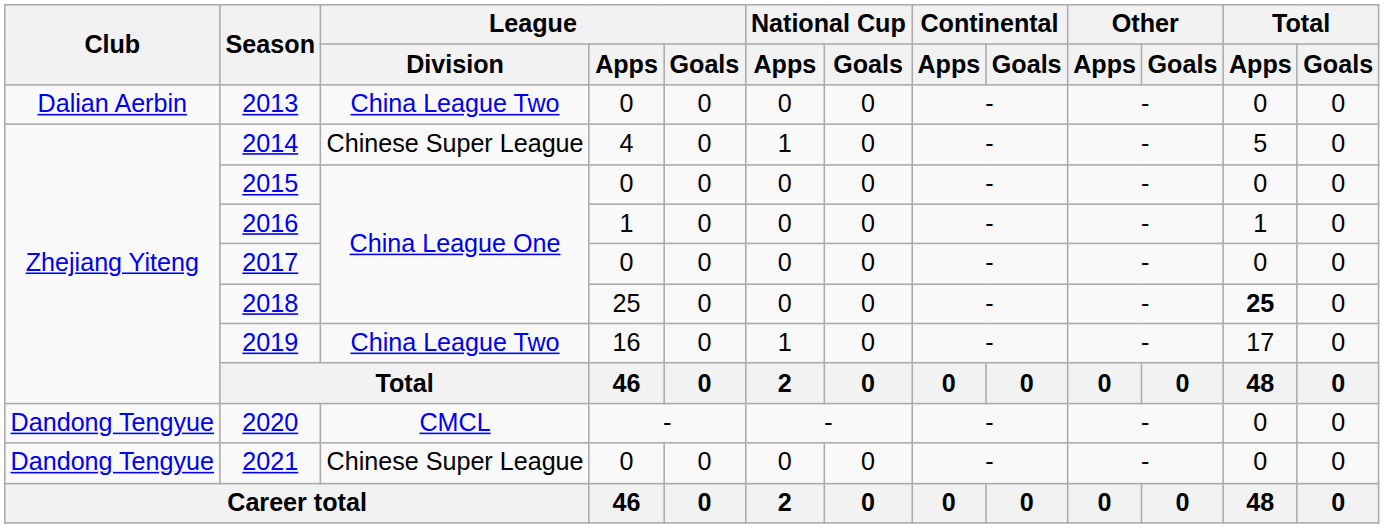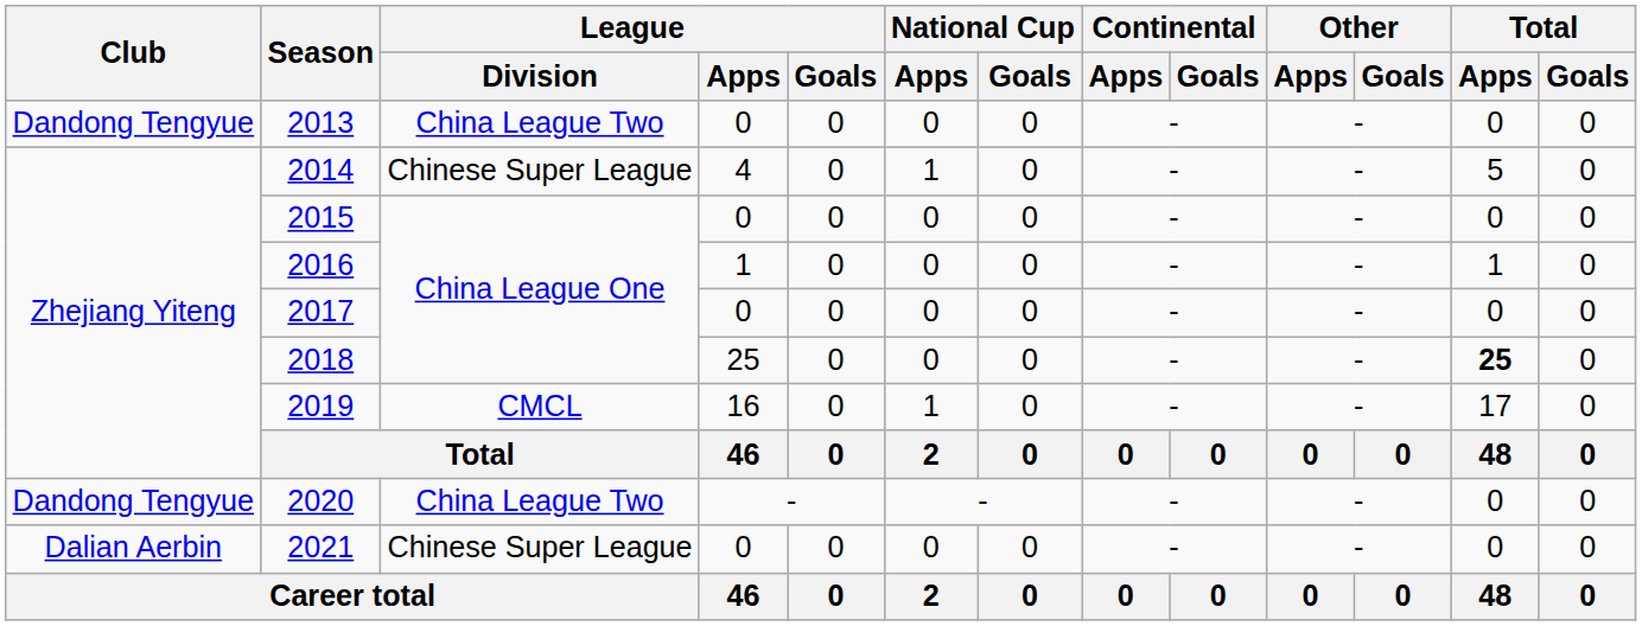 <table class="wikitable" style="text-align: center">
 <tr>
 <th rowspan="2">Club</th>
 <th rowspan="2">Season</th>
 <th colspan="3">League</th>
 <th colspan="2">National Cup</th>
 <th colspan="2">Continental</th>
 <th colspan="2">Other</th>
 <th colspan="2">Total</th>
 </tr>
 <tr>
 <th>Division</th>
 <th>Apps</th>
 <th>Goals</th>
 <th>Apps</th>
 <th>Goals</th>
 <th>Apps</th>
 <th>Goals</th>
 <th>Apps</th>
 <th>Goals</th>
 <th>Apps</th>
 <th>Goals</th>
 </tr>
 <tr>
-<td><a href='#'>Dalian Aerbin</a></td>
+<td><a href='#'>Dandong Tengyue</a></td>
 <td><a href='#'>2013</a></td>
 <td rowspan="1"><a href='#'>China League Two</a></td>
 <td>0</td>
 <td>0</td>
 <td>0</td>
 <td>0</td>
 <td colspan="2">-</td>
 <td colspan="2">-</td>
 <td>0</td>
 <td>0</td>
 </tr>
 <tr>
 <td rowspan=7><a href='#'>Zhejiang Yiteng</a></td>
 <td><a href='#'>2014</a></td>
 <td>Chinese Super League</td>
 <td>4</td>
 <td>0</td>
 <td>1</td>
 <td>0</td>
 <td colspan="2">-</td>
 <td colspan="2">-</td>
 <td>5</td>
 <td>0</td>
 </tr>
 <tr>
 <td><a href='#'>2015</a></td>
 <td rowspan="4"><a href='#'>China League One</a></td>
 <td>0</td>
 <td>0</td>
 <td>0</td>
 <td>0</td>
 <td colspan="2">-</td>
 <td colspan="2">-</td>
 <td>0</td>
 <td>0</td>
 </tr>
 <tr>
 <td><a href='#'>2016</a></td>
 <td>1</td>
 <td>0</td>
 <td>0</td>
 <td>0</td>
 <td colspan="2">-</td>
 <td colspan="2">-</td>
 <td>1</td>
 <td>0</td>
 </tr>
 <tr>
 <td><a href='#'>2017</a></td>
 <td>0</td>
 <td>0</td>
 <td>0</td>
 <td>0</td>
 <td colspan="2">-</td>
 <td colspan="2">-</td>
 <td>0</td>
 <td>0</td>
 </tr>
 <tr>
 <td><a href='#'>2018</a></td>
 <td>25</td>
 <td>0</td>
 <td>0</td>
 <td>0</td>
 <td colspan="2">-</td>
 <td colspan="2">-</td>
 <td><strong>25</strong></td>
 <td>0</td>
 </tr>
 <tr>
 <td><a href='#'>2019</a></td>
-<td rowspan="1"><a href='#'>China League Two</a></td>
+<td><a href='#'>CMCL</a></td>
 <td>16</td>
 <td>0</td>
 <td>1</td>
 <td>0</td>
 <td colspan="2">-</td>
 <td colspan="2">-</td>
 <td>17</td>
 <td>0</td>
 </tr>
 <tr>
 <th colspan="2"><strong>Total</strong></th>
 <th>46</th>
 <th>0</th>
 <th>2</th>
 <th>0</th>
 <th>0</th>
 <th>0</th>
 <th>0</th>
 <th>0</th>
 <th>48</th>
 <th>0</th>
 </tr>
 <tr>
 <td><a href='#'>Dandong Tengyue</a></td>
 <td><a href='#'>2020</a></td>
-<td><a href='#'>CMCL</a></td>
+<td rowspan="1"><a href='#'>China League Two</a></td>
 <td colspan="2">-</td>
 <td colspan="2">-</td>
 <td colspan="2">-</td>
 <td colspan="2">-</td>
 <td>0</td>
 <td>0</td>
 </tr>
 <tr>
-<td><a href='#'>Dandong Tengyue</a></td>
+<td><a href='#'>Dalian Aerbin</a></td>
 <td><a href='#'>2021</a></td>
 <td>Chinese Super League</td>
 <td>0</td>
 <td>0</td>
 <td>0</td>
 <td>0</td>
 <td colspan="2">-</td>
 <td colspan="2">-</td>
 <td>0</td>
 <td>0</td>
 </tr>
 <tr>
 <th colspan=3>Career total</th>
 <th>46</th>
 <th>0</th>
 <th>2</th>
 <th>0</th>
 <th>0</th>
 <th>0</th>
 <th>0</th>
 <th>0</th>
 <th>48</th>
 <th>0</th>
 </tr>
 </table>
